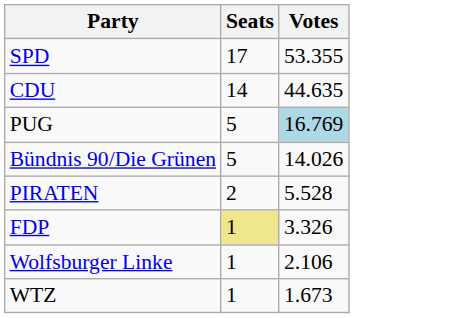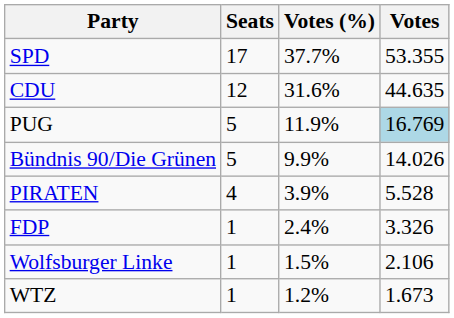 <table class="wikitable">
 <tr>
 <th>Party</th>
 <th>Seats</th>
+<th>Votes (%)</th>
 <th>Votes</th>
 </tr>
 <tr>
 <td><a href='#'>SPD</a></td>
 <td>17</td>
+<td>37.7%</td>
 <td>53.355</td>
 </tr>
 <tr>
 <td><a href='#'>CDU</a></td>
-<td>14</td>
+<td>12</td>
+<td>31.6%</td>
 <td>44.635</td>
 </tr>
 <tr>
 <td Parteipolitisch Unabhängige Gemeinschaft>PUG</td>
 <td>5</td>
+<td>11.9%</td>
 <td style="background: lightblue;">16.769</td>
 </tr>
 <tr>
 <td><a href='#'>Bündnis 90/Die Grünen</a></td>
 <td>5</td>
+<td>9.9%</td>
 <td>14.026</td>
 </tr>
 <tr>
 <td><a href='#'>PIRATEN</a></td>
-<td>2</td>
+<td>4</td>
+<td>3.9%</td>
 <td>5.528</td>
 </tr>
 <tr>
 <td><a href='#'>FDP</a></td>
-<td style="background: khaki;">1</td>
+<td>1</td>
+<td>2.4%</td>
 <td>3.326</td>
 </tr>
 <tr>
 <td><a href='#'>Wolfsburger Linke</a></td>
 <td>1</td>
+<td>1.5%</td>
 <td>2.106</td>
 </tr>
 <tr>
 <td Wählergemeinschaft Team Zukunft Wolfsburg>WTZ</td>
 <td>1</td>
+<td>1.2%</td>
 <td>1.673</td>
 </tr>
 </table>
